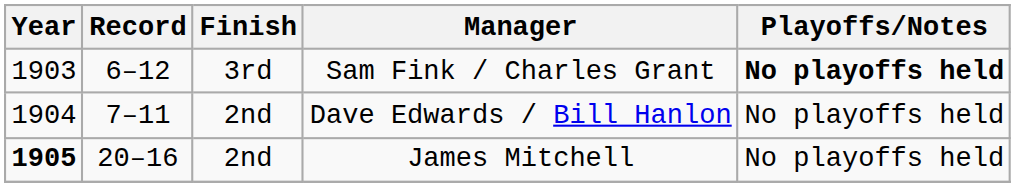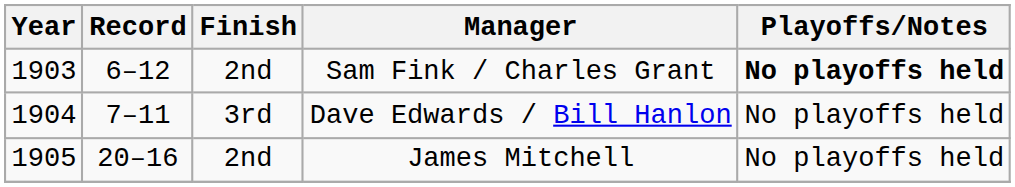 <table class="wikitable" style="text-align:center">
 <tr>
 <th>Year</th>
 <th>Record</th>
 <th>Finish</th>
 <th>Manager</th>
 <th>Playoffs/Notes</th>
 </tr>
 <tr align=center>
 <td>1903</td>
 <td>6–12</td>
-<td>3rd</td>
+<td>2nd</td>
 <td>Sam Fink / Charles Grant</td>
 <td><strong>No playoffs held</strong></td>
 </tr>
 <tr align=center>
 <td>1904</td>
 <td>7–11</td>
-<td>2nd</td>
+<td>3rd</td>
 <td>Dave Edwards / <a href='#'>Bill Hanlon</a></td>
 <td>No playoffs held</td>
 </tr>
 <tr align=center>
-<td><strong>1905</strong></td>
+<td>1905</td>
 <td>20–16</td>
 <td>2nd</td>
 <td>James Mitchell</td>
 <td>No playoffs held</td>
 </tr>
 <tr align=center>
 </tr>
 </table>
